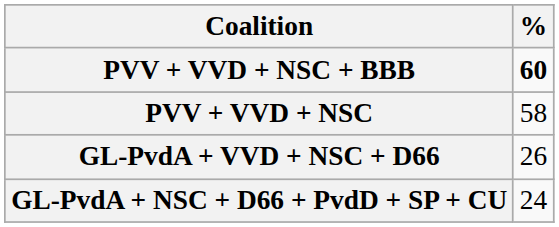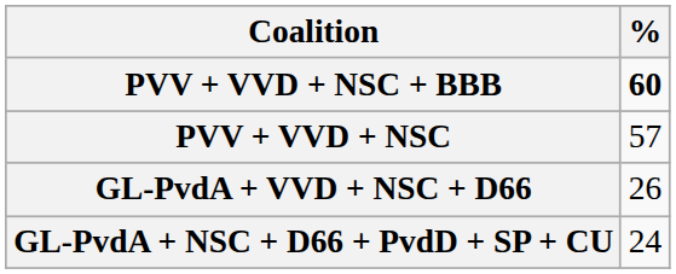 <table class="wikitable floatright plainrowheaders normalbackground">
 <tr>
 <th>Coalition</th>
 <th scope="col">%</th>
 </tr>
 <tr>
 <th scope="row">PVV + VVD + NSC + BBB</th>
 <td><strong>60</strong></td>
 </tr>
 <tr>
 <th scope="row">PVV + VVD + NSC</th>
-<td>58</td>
+<td>57</td>
 </tr>
 <tr>
 <th scope="row">GL-PvdA + VVD + NSC + D66</th>
 <td>26</td>
 </tr>
 <tr>
 <th scope="row">GL-PvdA + NSC + D66 + PvdD + SP + CU</th>
 <td>24</td>
 </tr>
 </table>
